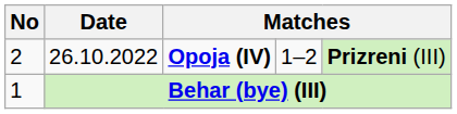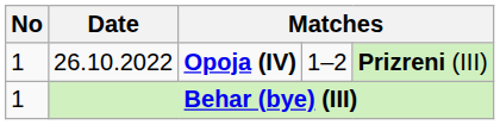 <table class="wikitable">
 <tr>
 <th>No</th>
 <th>Date</th>
 <th colspan="3">Matches</th>
 </tr>
 <tr>
-<td>2</td>
+<td>1</td>
 <td>26.10.2022</td>
 <td><strong><a href='#'>Opoja</a> (IV)</strong></td>
 <td align="center">1–2</td>
 <td style="background:#d0f0c0;"><strong>Prizreni</strong> (III)</td>
 </tr>
 <tr>
 <td>1</td>
 <th colspan="4" style="background:#d0f0c0;"><a href='#'><strong>Behar (bye)</strong></a> (III)</th>
 </tr>
 </table>
